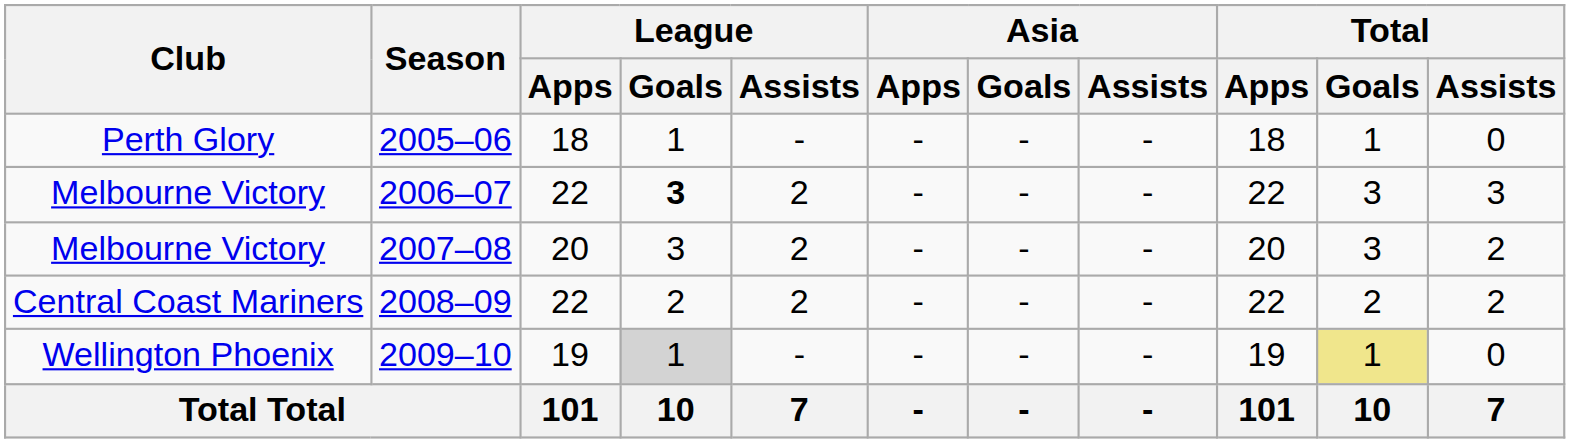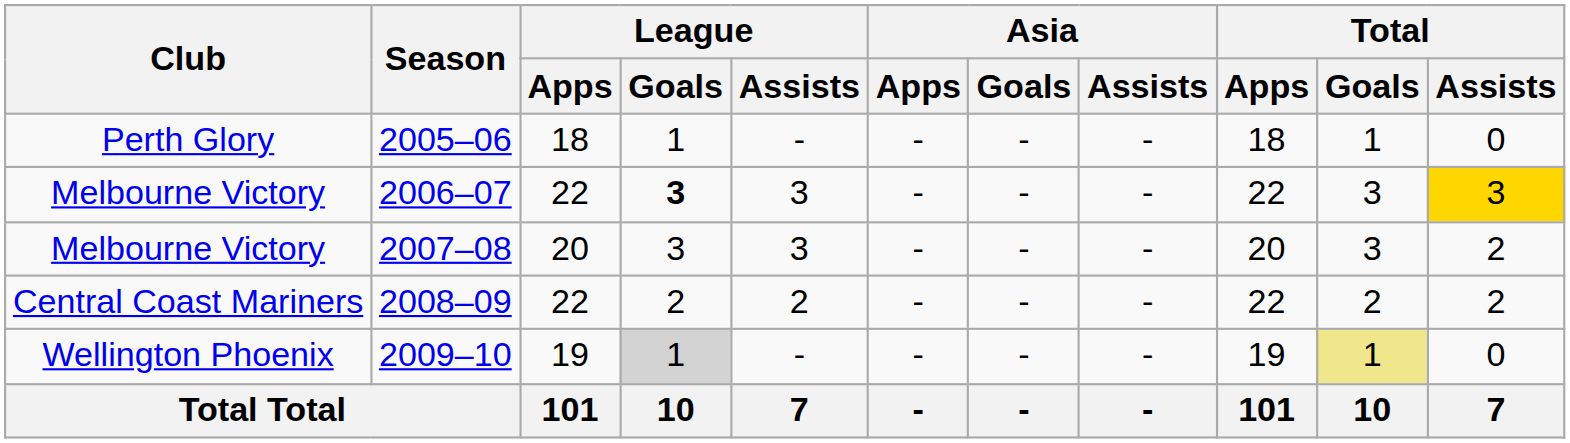 <table class="wikitable" style="text-align: center;">
 <tr>
 <th rowspan="2">Club</th>
 <th rowspan="2">Season</th>
 <th colspan="3">League</th>
 <th colspan="3">Asia</th>
 <th colspan="3">Total</th>
 </tr>
 <tr>
 <th>Apps</th>
 <th>Goals</th>
 <th>Assists</th>
 <th>Apps</th>
 <th>Goals</th>
 <th>Assists</th>
 <th>Apps</th>
 <th>Goals</th>
 <th>Assists</th>
 </tr>
 <tr>
 <td rowspan="1" valign="center"><a href='#'>Perth Glory</a></td>
 <td><a href='#'>2005–06</a></td>
 <td>18</td>
 <td>1</td>
 <td>-</td>
 <td>-</td>
 <td>-</td>
 <td>-</td>
 <td>18</td>
 <td>1</td>
 <td>0</td>
 </tr>
 <tr>
 <td rowspan="1" valign="center"><a href='#'>Melbourne Victory</a></td>
 <td><a href='#'>2006–07</a></td>
 <td>22</td>
 <td><strong>3</strong></td>
-<td>2</td>
+<td>3</td>
 <td>-</td>
 <td>-</td>
 <td>-</td>
 <td>22</td>
 <td>3</td>
-<td>3</td>
+<td style="background: gold;">3</td>
 </tr>
 <tr>
 <td rowspan="1" valign="center"><a href='#'>Melbourne Victory</a></td>
 <td><a href='#'>2007–08</a></td>
 <td>20</td>
 <td>3</td>
-<td>2</td>
+<td>3</td>
 <td>-</td>
 <td>-</td>
 <td>-</td>
 <td>20</td>
 <td>3</td>
 <td>2</td>
 </tr>
 <tr>
 <td rowspan="1" valign="center"><a href='#'>Central Coast Mariners</a></td>
 <td><a href='#'>2008–09</a></td>
 <td>22</td>
 <td>2</td>
 <td>2</td>
 <td>-</td>
 <td>-</td>
 <td>-</td>
 <td>22</td>
 <td>2</td>
 <td>2</td>
 </tr>
 <tr>
 <td rowspan="1" valign="center"><a href='#'>Wellington Phoenix</a></td>
 <td><a href='#'>2009–10</a></td>
 <td>19</td>
 <td style="background: lightgrey;">1</td>
 <td>-</td>
 <td>-</td>
 <td>-</td>
 <td>-</td>
 <td>19</td>
 <td style="background: khaki;">1</td>
 <td>0</td>
 </tr>
 <tr>
 <th colspan="2">Total Total</th>
 <th>101</th>
 <th>10</th>
 <th>7</th>
 <th>-</th>
 <th>-</th>
 <th>-</th>
 <th>101</th>
 <th>10</th>
 <th>7</th>
 </tr>
 </table>
